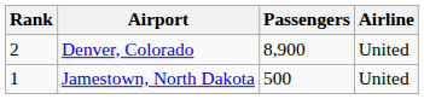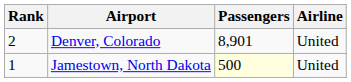 <table class="wikitable">
 <tr>
 <th>Rank</th>
 <th>Airport</th>
 <th>Passengers</th>
 <th>Airline</th>
 </tr>
 <tr>
 <td>2</td>
 <td><a href='#'>Denver, Colorado</a></td>
-<td>8,900</td>
+<td>8,901</td>
 <td>United</td>
 </tr>
 <tr>
 <td>1</td>
 <td><a href='#'>Jamestown, North Dakota</a></td>
-<td>500</td>
+<td style="background: lightyellow;">500</td>
 <td>United</td>
 </tr>
 </table>
